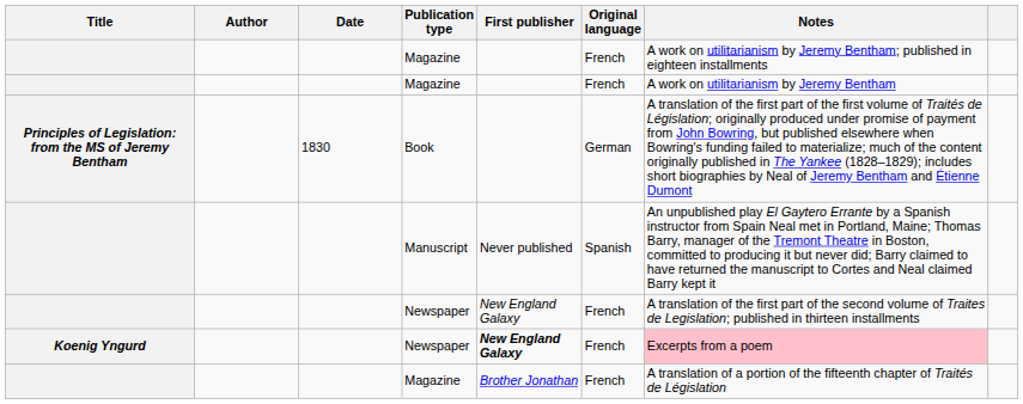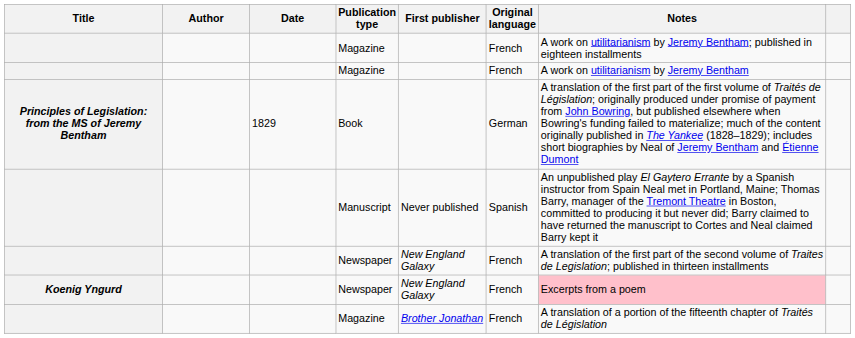 <table class="wikitable plainrowheaders sortable" style="margin-right: 0;">
 <tr>
 <th scope="col" style="width: 15em;">Title</th>
 <th scope="col" style="width: 8em;">Author</th>
 <th scope="col" style="width: 8em;">Date</th>
 <th scope="col" style="width: 5em;">Publication type</th>
 <th scope="col" style="width: 8em;">First publisher</th>
 <th scope="col" style="width: 4em;">Original language</th>
 <th scope="col" class="unsortable" style="width: 28em;">Notes</th>
 <th scope="col" class="unsortable" style="width: 2em;"></th>
 </tr>
 <tr>
 <th scope="row"></th>
 <td></td>
 <td></td>
 <td>Magazine</td>
 <td></td>
 <td>French</td>
 <td>A work on <a href='#'>utilitarianism</a> by <a href='#'>Jeremy Bentham</a>; published in eighteen installments</td>
 <td style="text-align: center;"></td>
 </tr>
 <tr>
 <th scope="row"></th>
 <td></td>
 <td></td>
 <td>Magazine</td>
 <td></td>
 <td>French</td>
 <td>A work on <a href='#'>utilitarianism</a> by <a href='#'>Jeremy Bentham</a></td>
 <td style="text-align: center;"></td>
 </tr>
 <tr>
 <th scope="row"><em>Principles of Legislation: from the MS of Jeremy Bentham</em></th>
 <td></td>
-<td>1830</td>
+<td>1829</td>
 <td>Book</td>
 <td></td>
 <td>German</td>
 <td>A translation of the first part of the first volume of <em>Traités de Législation</em>; originally produced under promise of payment from <a href='#'>John Bowring</a>, but published elsewhere when Bowring's funding failed to materialize; much of the content originally published in <em><a href='#'>The Yankee</a></em> (1828–1829); includes short biographies by Neal of <a href='#'>Jeremy Bentham</a> and <a href='#'>Étienne Dumont</a></td>
 <td style="text-align: center;"></td>
 </tr>
 <tr>
 <th scope="row"></th>
 <td></td>
 <td></td>
 <td>Manuscript</td>
 <td>Never published</td>
 <td>Spanish</td>
 <td>An unpublished play <em>El Gaytero Errante</em> by a Spanish instructor from Spain Neal met in Portland, Maine; Thomas Barry, manager of the <a href='#'>Tremont Theatre</a> in Boston, committed to producing it but never did; Barry claimed to have returned the manuscript to Cortes and Neal claimed Barry kept it</td>
 <td style="text-align: center;"></td>
 </tr>
 <tr>
 <th scope="row"></th>
 <td></td>
 <td></td>
 <td>Newspaper</td>
 <td><em>New England Galaxy</em></td>
 <td>French</td>
 <td>A translation of the first part of the second volume of <em>Traites de Legislation</em>; published in thirteen installments</td>
 <td style="text-align: center;"></td>
 </tr>
 <tr>
 <th scope="row"><em>Koenig Yngurd</em></th>
 <td></td>
 <td></td>
 <td>Newspaper</td>
-<td><strong><em>New England Galaxy</em></strong></td>
+<td><em>New England Galaxy</em></td>
 <td>French</td>
 <td style="background: pink;">Excerpts from a poem</td>
 <td style="text-align: center;"></td>
 </tr>
 <tr>
 <th scope="row"></th>
 <td></td>
 <td></td>
 <td>Magazine</td>
 <td><em><a href='#'>Brother Jonathan</a></em></td>
 <td>French</td>
 <td>A translation of a portion of the fifteenth chapter of <em>Traités de Législation</em></td>
 <td style="text-align: center;"></td>
 </tr>
 </table>
